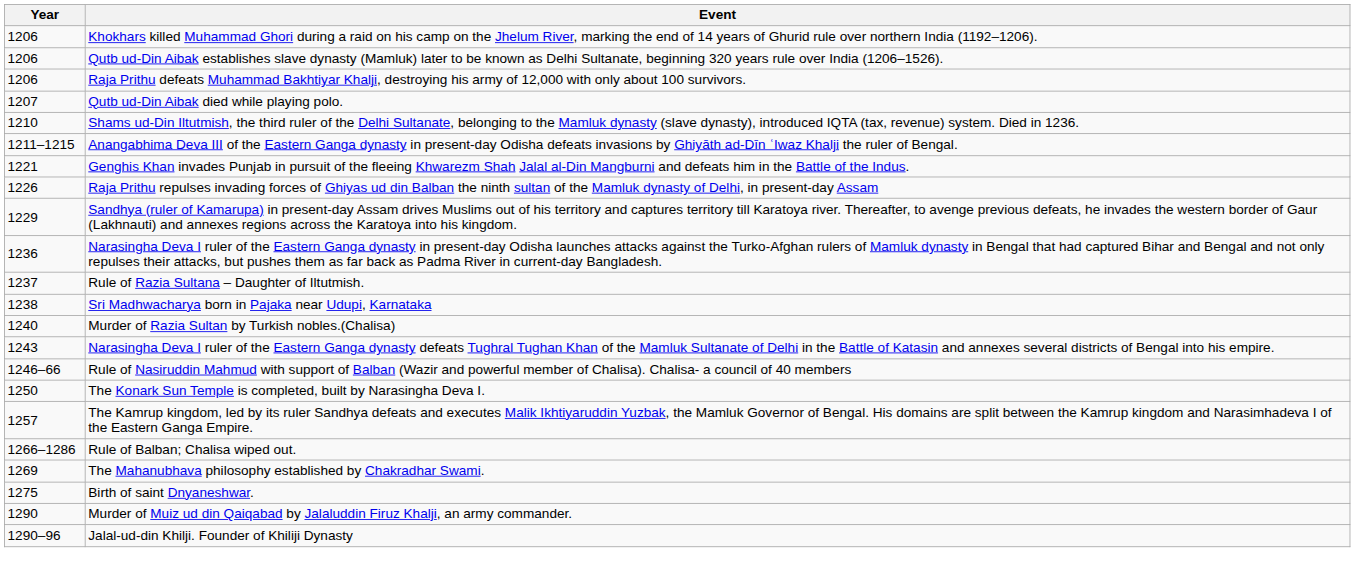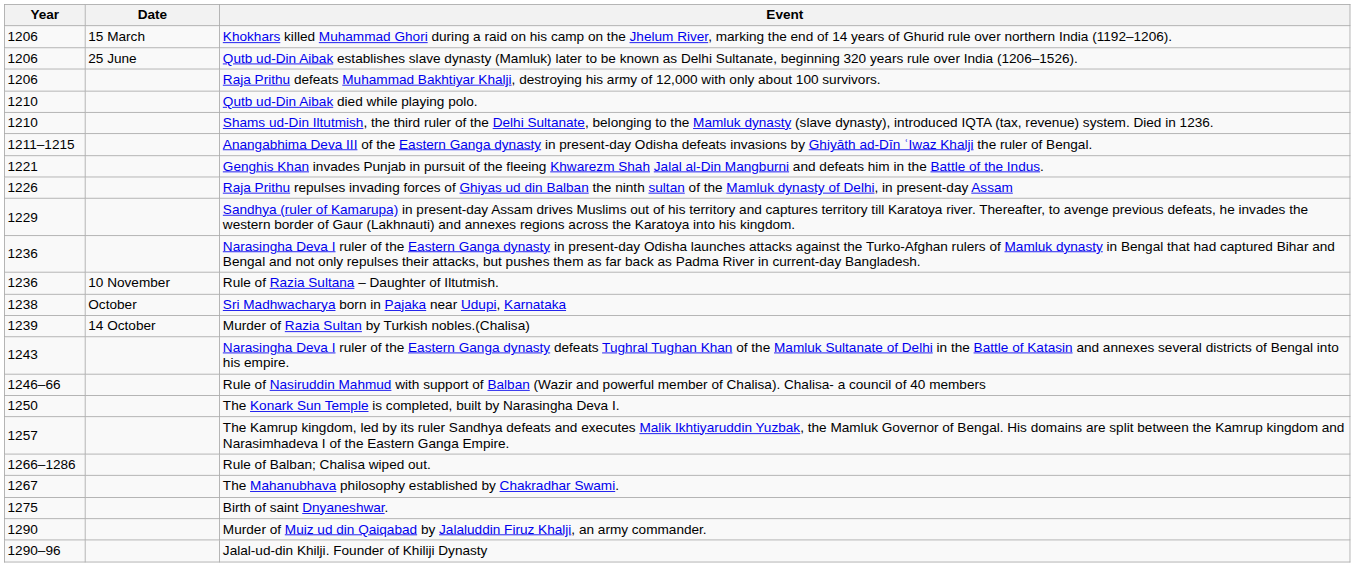 <table class="wikitable" style="width:100%">
 <tr>
 <th style="width:6%">Year</th>
+<th style="width:10%">Date</th>
 <th>Event</th>
 </tr>
 <tr>
 <td>1206</td>
+<td>15 March</td>
 <td><a href='#'>Khokhars</a> killed <a href='#'>Muhammad Ghori</a> during a raid on his camp on the <a href='#'>Jhelum River</a>, marking the end of 14 years of Ghurid rule over northern India (1192–1206).</td>
 </tr>
 <tr>
 <td>1206</td>
+<td>25 June</td>
 <td><a href='#'>Qutb ud-Din Aibak</a> establishes slave dynasty (Mamluk) later to be known as Delhi Sultanate, beginning 320 years rule over India (1206–1526).</td>
 </tr>
 <tr>
 <td>1206</td>
+<td></td>
 <td><a href='#'>Raja Prithu</a> defeats <a href='#'>Muhammad Bakhtiyar Khalji</a>, destroying his army of 12,000 with only about 100 survivors.</td>
 </tr>
 <tr>
-<td>1207</td>
+<td>1210</td>
+<td></td>
 <td><a href='#'>Qutb ud-Din Aibak</a> died while playing polo.</td>
 </tr>
 <tr>
 <td>1210</td>
+<td></td>
 <td><a href='#'>Shams ud-Din Iltutmish</a>, the third ruler of the <a href='#'>Delhi Sultanate</a>, belonging to the <a href='#'>Mamluk dynasty</a> (slave dynasty), introduced IQTA (tax, revenue) system. Died in 1236.</td>
 </tr>
 <tr>
 <td>1211–1215</td>
+<td></td>
 <td><a href='#'>Anangabhima Deva III</a> of the <a href='#'>Eastern Ganga dynasty</a> in present-day Odisha defeats invasions by <a href='#'>Ghiyāth ad-Dīn ʿIwaz Khalji</a> the ruler of Bengal.</td>
 </tr>
 <tr 1220 Razziya becomes first women ruler becoming the of sultanate dynasty>
 <td>1221</td>
+<td></td>
 <td><a href='#'>Genghis Khan</a> invades Punjab in pursuit of the fleeing <a href='#'>Khwarezm Shah</a> <a href='#'>Jalal al-Din Mangburni</a> and defeats him in the <a href='#'>Battle of the Indus</a>.</td>
 </tr>
 <tr>
 <td>1226</td>
+<td></td>
 <td><a href='#'>Raja Prithu</a> repulses invading forces of <a href='#'>Ghiyas ud din Balban</a> the ninth <a href='#'>sultan</a> of the <a href='#'>Mamluk dynasty of Delhi</a>, in present-day <a href='#'>Assam</a></td>
 </tr>
 <tr>
 <td>1229</td>
+<td></td>
 <td><a href='#'>Sandhya (ruler of Kamarupa)</a> in present-day Assam drives Muslims out of his territory and captures territory till Karatoya river. Thereafter, to avenge previous defeats, he invades the western border of Gaur (Lakhnauti) and annexes regions across the Karatoya into his kingdom.</td>
 </tr>
 <tr>
 <td>1236</td>
+<td></td>
 <td><a href='#'>Narasingha Deva I</a> ruler of the <a href='#'>Eastern Ganga dynasty</a> in present-day Odisha launches attacks against the Turko-Afghan rulers of <a href='#'>Mamluk dynasty</a> in Bengal that had captured Bihar and Bengal and not only repulses their attacks, but pushes them as far back as Padma River in current-day Bangladesh.</td>
 </tr>
 <tr>
-<td>1237</td>
+<td>1236</td>
+<td>10 November</td>
 <td>Rule of <a href='#'>Razia Sultana</a> – Daughter of Iltutmish.</td>
 </tr>
 <tr>
 <td>1238</td>
+<td>October</td>
 <td><a href='#'>Sri Madhwacharya</a> born in <a href='#'>Pajaka</a> near <a href='#'>Udupi</a>, <a href='#'>Karnataka</a></td>
 </tr>
 <tr>
-<td>1240</td>
+<td>1239</td>
+<td>14 October</td>
 <td>Murder of <a href='#'>Razia Sultan</a> by Turkish nobles.(Chalisa)</td>
 </tr>
 <tr>
 <td>1243</td>
+<td></td>
 <td><a href='#'>Narasingha Deva I</a> ruler of the <a href='#'>Eastern Ganga dynasty</a> defeats <a href='#'>Tughral Tughan Khan</a> of the <a href='#'>Mamluk Sultanate of Delhi</a> in the <a href='#'>Battle of Katasin</a> and annexes several districts of Bengal into his empire.</td>
 </tr>
 <tr>
 <td>1246–66</td>
+<td></td>
 <td>Rule of <a href='#'>Nasiruddin Mahmud</a> with support of <a href='#'>Balban</a> (Wazir and powerful member of Chalisa). Chalisa- a council of 40 members</td>
 </tr>
 <tr>
 <td>1250</td>
+<td></td>
 <td>The <a href='#'>Konark Sun Temple</a> is completed, built by Narasingha Deva I.</td>
 </tr>
 <tr>
 <td>1257</td>
+<td></td>
 <td>The Kamrup kingdom, led by its ruler Sandhya defeats and executes <a href='#'>Malik Ikhtiyaruddin Yuzbak</a>, the Mamluk Governor of Bengal. His domains are split between the Kamrup kingdom and Narasimhadeva I of the Eastern Ganga Empire.</td>
 </tr>
 <tr>
 <td>1266–1286</td>
+<td></td>
 <td>Rule of Balban; Chalisa wiped out.</td>
 </tr>
 <tr>
-<td>1269</td>
+<td>1267</td>
+<td></td>
 <td>The <a href='#'>Mahanubhava</a> philosophy established by <a href='#'>Chakradhar Swami</a>.</td>
 </tr>
 <tr>
 <td>1275</td>
+<td></td>
 <td>Birth of saint <a href='#'>Dnyaneshwar</a>.</td>
 </tr>
 <tr>
 <td>1290</td>
+<td></td>
 <td>Murder of <a href='#'>Muiz ud din Qaiqabad</a> by <a href='#'>Jalaluddin Firuz Khalji</a>, an army commander.</td>
 </tr>
 <tr>
 <td>1290–96</td>
+<td></td>
 <td>Jalal-ud-din Khilji. Founder of Khiliji Dynasty</td>
 </tr>
 </table>
